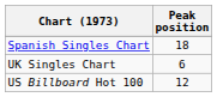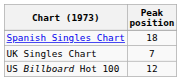 <table class="wikitable sortable">
 <tr>
 <th>Chart (1973)</th>
 <th>Peak<br>position</th>
 </tr>
 <tr>
 </tr>
 <tr>
 <td><a href='#'>Spanish Singles Chart</a></td>
 <td style="text-align:center;">18</td>
 </tr>
 <tr>
 <td>UK Singles Chart</td>
-<td style="text-align:center;">6</td>
+<td style="text-align:center;">7</td>
 </tr>
 <tr>
 <td>US <em>Billboard</em> Hot 100</td>
 <td style="text-align:center;">12</td>
 </tr>
 </table>
